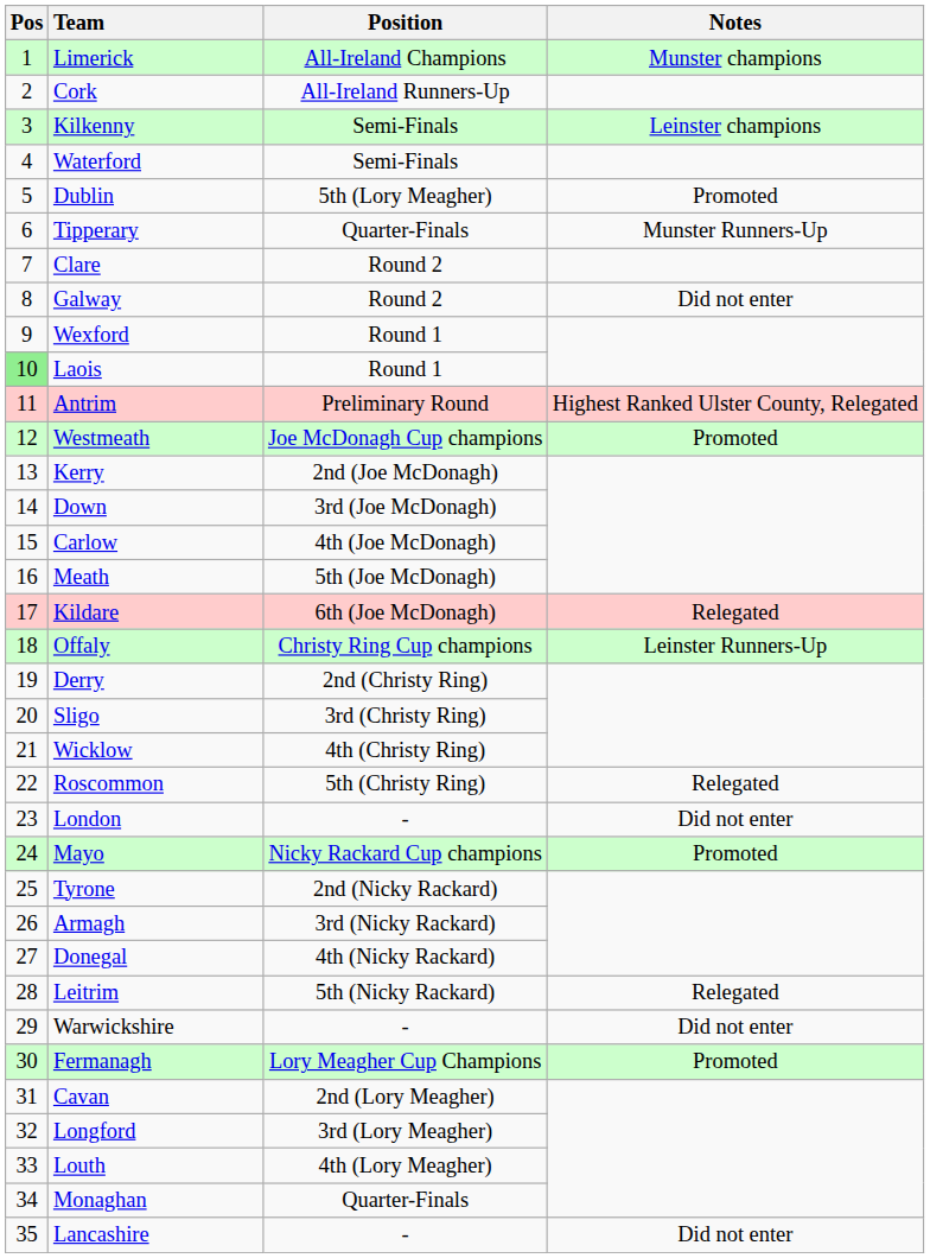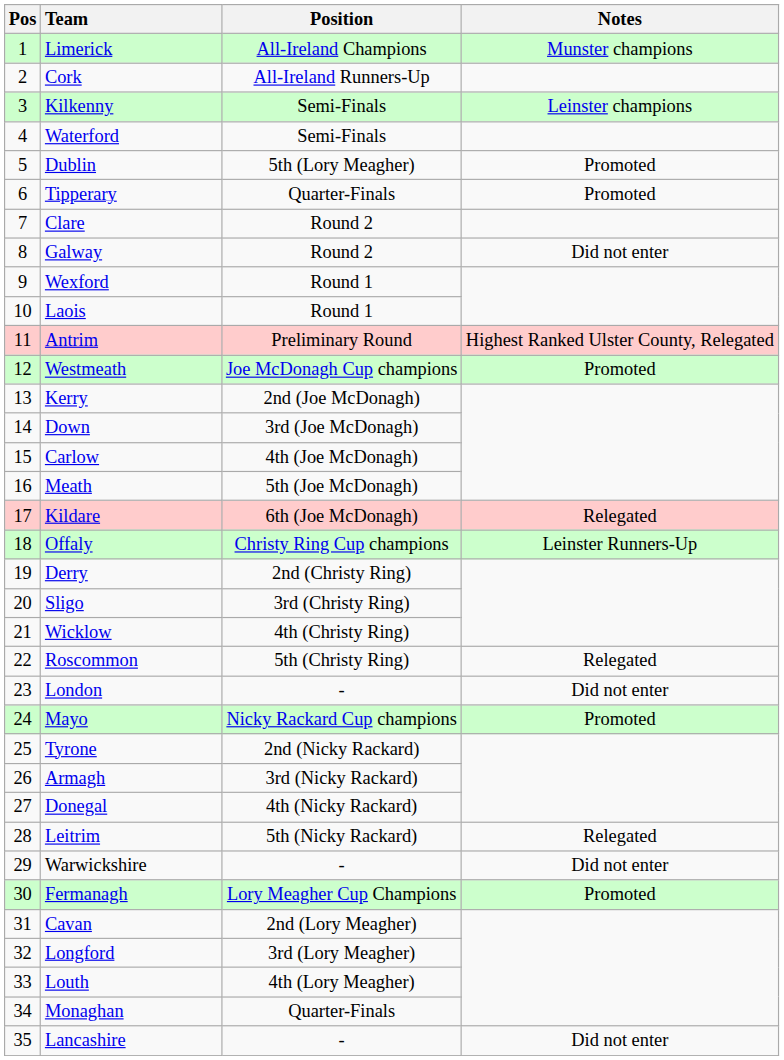 <table class="wikitable" style="text-align:center">
 <tr>
 <th>Pos</th>
 <th width="150" style="text-align:left;">Team</th>
 <th>Position</th>
 <th>Notes</th>
 </tr>
 <tr style="background:#ccffcc">
 <td>1</td>
 <td align="left"> <a href='#'>Limerick</a></td>
 <td><a href='#'>All-Ireland</a> Champions</td>
 <td><a href='#'>Munster</a> champions</td>
 </tr>
 <tr>
 <td>2</td>
 <td align="left"> <a href='#'>Cork</a></td>
 <td><a href='#'>All-Ireland</a> Runners-Up</td>
 <td></td>
 </tr>
 <tr style="background:#ccffcc">
 <td>3</td>
 <td align="left"> <a href='#'>Kilkenny</a></td>
 <td>Semi-Finals</td>
 <td><a href='#'>Leinster</a> champions</td>
 </tr>
 <tr>
 <td>4</td>
 <td align="left"> <a href='#'>Waterford</a></td>
 <td>Semi-Finals</td>
 <td></td>
 </tr>
 <tr>
 <td>5</td>
 <td align="left"> <a href='#'>Dublin</a></td>
 <td>5th (Lory Meagher)</td>
 <td>Promoted</td>
 </tr>
 <tr>
 <td>6</td>
 <td align="left"> <a href='#'>Tipperary</a></td>
 <td>Quarter-Finals</td>
-<td>Munster Runners-Up</td>
+<td>Promoted</td>
 </tr>
 <tr>
 <td>7</td>
 <td align="left"> <a href='#'>Clare</a></td>
 <td>Round 2</td>
 <td></td>
 </tr>
 <tr>
 <td>8</td>
 <td align="left"> <a href='#'>Galway</a></td>
 <td>Round 2</td>
 <td>Did not enter</td>
 </tr>
 <tr>
 <td>9</td>
 <td align="left"> <a href='#'>Wexford</a></td>
 <td>Round 1</td>
 <td rowspan="2"></td>
 </tr>
 <tr>
-<td style="background: lightgreen;">10</td>
+<td>10</td>
 <td align="left"> <a href='#'>Laois</a></td>
 <td>Round 1</td>
 </tr>
 <tr style="background:#ffcccc">
 <td>11</td>
 <td align="left"> <a href='#'>Antrim</a></td>
 <td>Preliminary Round</td>
 <td>Highest Ranked Ulster County, Relegated</td>
 </tr>
 <tr style="background:#ccffcc">
 <td>12</td>
 <td align="left"> <a href='#'>Westmeath</a></td>
 <td><a href='#'>Joe McDonagh Cup</a> champions</td>
 <td>Promoted</td>
 </tr>
 <tr>
 <td>13</td>
 <td align="left"> <a href='#'>Kerry</a></td>
 <td>2nd (Joe McDonagh)</td>
 <td rowspan="4"></td>
 </tr>
 <tr>
 <td>14</td>
 <td align="left"> <a href='#'>Down</a></td>
 <td>3rd (Joe McDonagh)</td>
 </tr>
 <tr>
 <td>15</td>
 <td align="left"> <a href='#'>Carlow</a></td>
 <td>4th (Joe McDonagh)</td>
 </tr>
 <tr>
 <td>16</td>
 <td align="left"> <a href='#'>Meath</a></td>
 <td>5th (Joe McDonagh)</td>
 </tr>
 <tr style="background:#ffcccc">
 <td>17</td>
 <td style="text-align:left;"> <a href='#'>Kildare</a></td>
 <td>6th (Joe McDonagh)</td>
 <td>Relegated</td>
 </tr>
 <tr style="background:#ccffcc">
 <td>18</td>
 <td align="left"> <a href='#'>Offaly</a></td>
 <td><a href='#'>Christy Ring Cup</a> champions</td>
 <td>Leinster Runners-Up</td>
 </tr>
 <tr>
 <td>19</td>
 <td style="text-align:left;"> <a href='#'>Derry</a></td>
 <td>2nd (Christy Ring)</td>
 <td rowspan="3"></td>
 </tr>
 <tr>
 <td>20</td>
 <td style="text-align:left;"> <a href='#'>Sligo</a></td>
 <td>3rd (Christy Ring)</td>
 </tr>
 <tr>
 <td>21</td>
 <td style="text-align:left;"> <a href='#'>Wicklow</a></td>
 <td>4th (Christy Ring)</td>
 </tr>
 <tr>
 <td>22</td>
 <td align="left"> <a href='#'>Roscommon</a></td>
 <td>5th (Christy Ring)</td>
 <td>Relegated</td>
 </tr>
 <tr>
 <td>23</td>
 <td style="text-align:left;"> <a href='#'>London</a></td>
 <td>-</td>
 <td>Did not enter</td>
 </tr>
 <tr style="background:#ccffcc">
 <td>24</td>
 <td style="text-align:left;"> <a href='#'>Mayo</a></td>
 <td><a href='#'>Nicky Rackard Cup</a> champions</td>
 <td>Promoted</td>
 </tr>
 <tr>
 <td>25</td>
 <td align="left"> <a href='#'>Tyrone</a></td>
 <td>2nd (Nicky Rackard)</td>
 <td rowspan="3"></td>
 </tr>
 <tr>
 <td>26</td>
 <td align="left"> <a href='#'>Armagh</a></td>
 <td>3rd (Nicky Rackard)</td>
 </tr>
 <tr>
 <td>27</td>
 <td align="left"> <a href='#'>Donegal</a></td>
 <td>4th (Nicky Rackard)</td>
 </tr>
 <tr>
 <td>28</td>
 <td align="left"> <a href='#'>Leitrim</a></td>
 <td>5th (Nicky Rackard)</td>
 <td>Relegated</td>
 </tr>
 <tr>
 <td>29</td>
 <td align="left"> Warwickshire</td>
 <td>-</td>
 <td>Did not enter</td>
 </tr>
 <tr style="background:#ccffcc">
 <td>30</td>
 <td align="left"> <a href='#'>Fermanagh</a></td>
 <td><a href='#'>Lory Meagher Cup</a> Champions</td>
 <td>Promoted</td>
 </tr>
 <tr>
 <td>31</td>
 <td align="left"> <a href='#'>Cavan</a></td>
 <td>2nd (Lory Meagher)</td>
 <td rowspan="4"></td>
 </tr>
 <tr>
 <td>32</td>
 <td align="left"> <a href='#'>Longford</a></td>
 <td>3rd (Lory Meagher)</td>
 </tr>
 <tr>
 <td>33</td>
 <td align="left"> <a href='#'>Louth</a></td>
 <td>4th (Lory Meagher)</td>
 </tr>
 <tr>
 <td>34</td>
 <td align="left"> <a href='#'>Monaghan</a></td>
 <td>Quarter-Finals</td>
 </tr>
 <tr>
 <td>35</td>
 <td align="left"> <a href='#'>Lancashire</a></td>
 <td>-</td>
 <td>Did not enter</td>
 </tr>
 </table>
